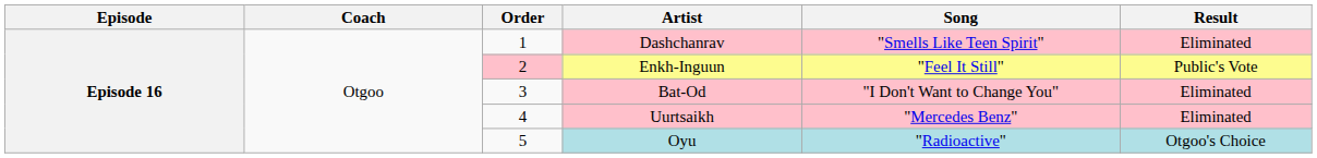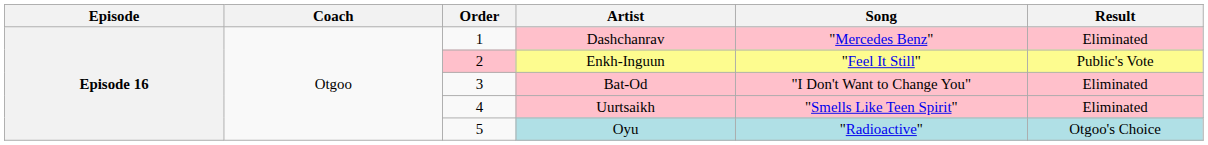 <table class="wikitable" style="text-align:center; line-height:17px; width:65%;">
 <tr>
 <th width="15%">Episode</th>
 <th width="15%">Coach</th>
 <th width="05%">Order</th>
 <th width="15%">Artist</th>
 <th width="20%">Song</th>
 <th width="12%">Result</th>
 </tr>
 <tr>
 <th rowspan="5">Episode 16<br><small></small></th>
 <td rowspan="5">Otgoo</td>
 <td>1</td>
 <td style="background:pink;">Dashchanrav</td>
-<td style="background:pink;">"<a href='#'>Smells Like Teen Spirit</a>"</td>
+<td style="background:pink;">"<a href='#'>Mercedes Benz</a>"</td>
 <td style="background:pink;">Eliminated</td>
 </tr>
 <tr>
 <td style="background: pink;">2</td>
 <td style="background:#fdfc8f;">Enkh-Inguun</td>
 <td style="background:#fdfc8f;">"<a href='#'>Feel It Still</a>"</td>
 <td style="background:#fdfc8f;">Public's Vote</td>
 </tr>
 <tr>
 <td>3</td>
 <td style="background:pink;">Bat-Od</td>
 <td style="background:pink;">"I Don't Want to Change You"</td>
 <td style="background:pink;">Eliminated</td>
 </tr>
 <tr>
 <td>4</td>
 <td style="background:pink;">Uurtsaikh</td>
-<td style="background:pink;">"<a href='#'>Mercedes Benz</a>"</td>
+<td style="background:pink;">"<a href='#'>Smells Like Teen Spirit</a>"</td>
 <td style="background:pink;">Eliminated</td>
 </tr>
 <tr>
 <td>5</td>
 <td style="background:#B0E0E6;">Oyu</td>
 <td style="background:#B0E0E6;">"<a href='#'>Radioactive</a>"</td>
 <td style="background:#B0E0E6;">Otgoo's Choice</td>
 </tr>
 </table>
